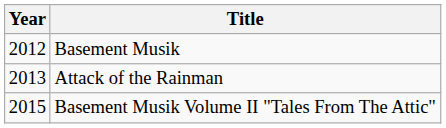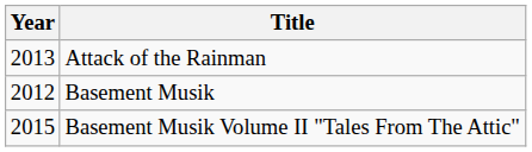 <table class="wikitable">
 <tr>
 <th>Year</th>
 <th>Title</th>
 </tr>
 <tr>
+<td>2013</td>
+<td>Attack of the Rainman</td>
+</tr>
+<tr>
 <td>2012</td>
 <td>Basement Musik</td>
-</tr>
-<tr>
-<td>2013</td>
-<td>Attack of the Rainman</td>
 </tr>
 <tr>
 <td>2015</td>
 <td>Basement Musik Volume II "Tales From The Attic"</td>
 </tr>
 </table>
